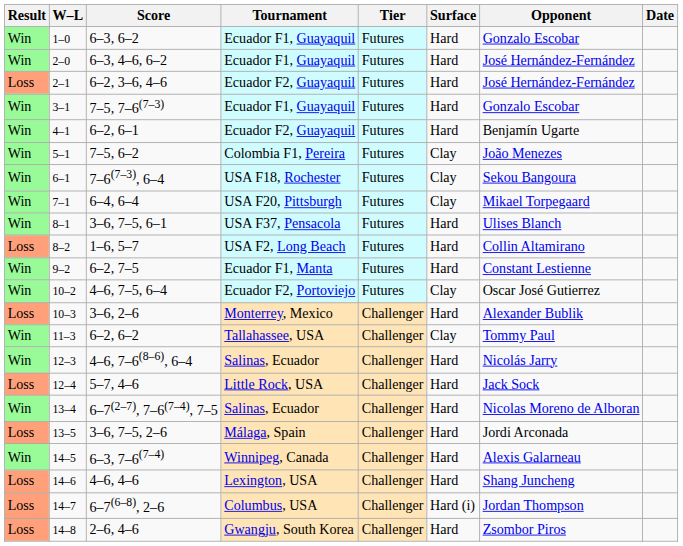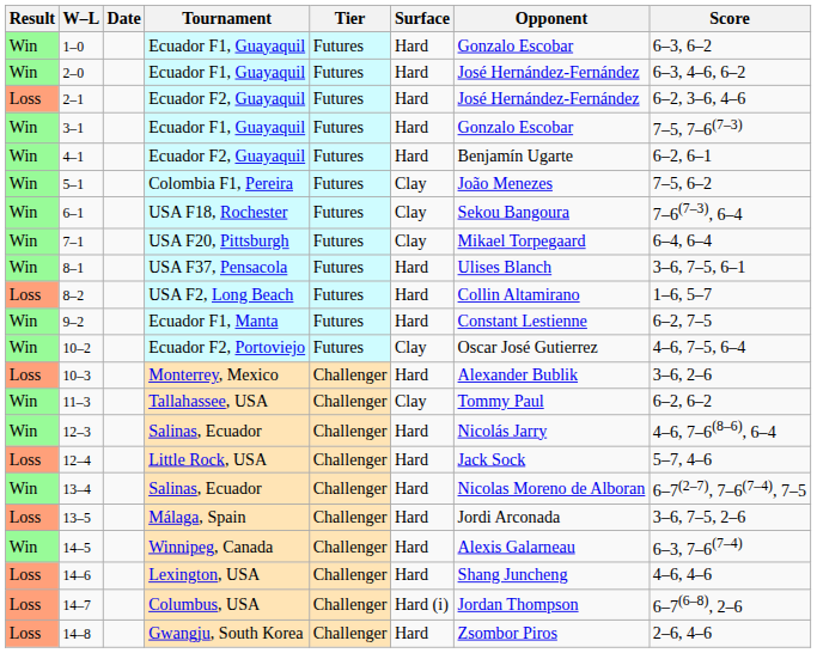 <table class="sortable wikitable">
 <tr>
 <th>Result</th>
 <th class="unsortable">W–L</th>
-<th class="unsortable">Score</th>
+<th>Date</th>
 <th>Tournament</th>
 <th>Tier</th>
 <th>Surface</th>
 <th>Opponent</th>
-<th>Date</th>
+<th class="unsortable">Score</th>
 </tr>
 <tr>
 <td bgcolor=98fb98>Win</td>
 <td><small>1–0</small></td>
-<td>6–3, 6–2</td>
+<td></td>
 <td style="background:#cffcff;">Ecuador F1, <a href='#'>Guayaquil</a></td>
 <td style="background:#cffcff;">Futures</td>
 <td>Hard</td>
 <td> <a href='#'>Gonzalo Escobar</a></td>
-<td></td>
+<td>6–3, 6–2</td>
 </tr>
 <tr>
 <td bgcolor=98fb98>Win</td>
 <td><small>2–0</small></td>
-<td>6–3, 4–6, 6–2</td>
+<td></td>
 <td bgcolor=cffcff>Ecuador F1, <a href='#'>Guayaquil</a></td>
 <td bgcolor=cffcff>Futures</td>
 <td>Hard</td>
 <td> <a href='#'>José Hernández-Fernández</a></td>
-<td></td>
+<td>6–3, 4–6, 6–2</td>
 </tr>
 <tr>
 <td bgcolor=#FFA07A>Loss</td>
 <td><small>2–1</small></td>
-<td>6–2, 3–6, 4–6</td>
+<td></td>
 <td bgcolor=cffcff>Ecuador F2, <a href='#'>Guayaquil</a></td>
 <td bgcolor=cffcff>Futures</td>
 <td>Hard</td>
 <td> <a href='#'>José Hernández-Fernández</a></td>
-<td></td>
+<td>6–2, 3–6, 4–6</td>
 </tr>
 <tr>
 <td bgcolor=98fb98>Win</td>
 <td><small>3–1</small></td>
-<td>7–5, 7–6<sup>(7–3)</sup></td>
+<td></td>
 <td bgcolor=cffcff>Ecuador F1, <a href='#'>Guayaquil</a></td>
 <td bgcolor=cffcff>Futures</td>
 <td>Hard</td>
 <td> <a href='#'>Gonzalo Escobar</a></td>
-<td></td>
+<td>7–5, 7–6<sup>(7–3)</sup></td>
 </tr>
 <tr>
 <td bgcolor=98fb98>Win</td>
 <td><small>4–1</small></td>
-<td>6–2, 6–1</td>
+<td></td>
 <td bgcolor=cffcff>Ecuador F2, <a href='#'>Guayaquil</a></td>
 <td bgcolor=cffcff>Futures</td>
 <td>Hard</td>
 <td> Benjamín Ugarte</td>
-<td></td>
+<td>6–2, 6–1</td>
 </tr>
 <tr>
 <td bgcolor=98fb98>Win</td>
 <td><small>5–1</small></td>
-<td>7–5, 6–2</td>
+<td></td>
 <td style="background:#cffcff;">Colombia F1, <a href='#'>Pereira</a></td>
 <td style="background:#cffcff;">Futures</td>
 <td>Clay</td>
 <td> <a href='#'>João Menezes</a></td>
-<td></td>
+<td>7–5, 6–2</td>
 </tr>
 <tr>
 <td bgcolor=98fb98>Win</td>
 <td><small>6–1</small></td>
-<td>7–6<sup>(7–3)</sup>, 6–4</td>
+<td></td>
 <td style="background:#cffcff;">USA F18, <a href='#'>Rochester</a></td>
 <td style="background:#cffcff;">Futures</td>
 <td>Clay</td>
 <td> <a href='#'>Sekou Bangoura</a></td>
-<td></td>
+<td>7–6<sup>(7–3)</sup>, 6–4</td>
 </tr>
 <tr>
 <td bgcolor=98fb98>Win</td>
 <td><small>7–1</small></td>
-<td>6–4, 6–4</td>
+<td></td>
 <td style="background:#cffcff;">USA F20, <a href='#'>Pittsburgh</a></td>
 <td style="background:#cffcff;">Futures</td>
 <td>Clay</td>
 <td> <a href='#'>Mikael Torpegaard</a></td>
-<td></td>
+<td>6–4, 6–4</td>
 </tr>
 <tr>
 <td bgcolor=98fb98>Win</td>
 <td><small>8–1</small></td>
-<td>3–6, 7–5, 6–1</td>
+<td></td>
 <td style="background:#cffcff;">USA F37, <a href='#'>Pensacola</a></td>
 <td style="background:#cffcff;">Futures</td>
 <td>Hard</td>
 <td> <a href='#'>Ulises Blanch</a></td>
-<td></td>
+<td>3–6, 7–5, 6–1</td>
 </tr>
 <tr>
 <td bgcolor=#FFA07A>Loss</td>
 <td><small>8–2</small></td>
-<td>1–6, 5–7</td>
+<td></td>
 <td style="background:#cffcff;">USA F2, <a href='#'>Long Beach</a></td>
 <td style="background:#cffcff;">Futures</td>
 <td>Hard</td>
 <td> <a href='#'>Collin Altamirano</a></td>
-<td></td>
+<td>1–6, 5–7</td>
 </tr>
 <tr>
 <td bgcolor=98fb98>Win</td>
 <td><small>9–2</small></td>
-<td>6–2, 7–5</td>
+<td></td>
 <td bgcolor=cffcff>Ecuador F1, <a href='#'>Manta</a></td>
 <td bgcolor=cffcff>Futures</td>
 <td>Hard</td>
 <td> <a href='#'>Constant Lestienne</a></td>
-<td></td>
+<td>6–2, 7–5</td>
 </tr>
 <tr>
 <td bgcolor=98fb98>Win</td>
 <td><small>10–2</small></td>
-<td>4–6, 7–5, 6–4</td>
+<td></td>
 <td bgcolor=cffcff>Ecuador F2, <a href='#'>Portoviejo</a></td>
 <td bgcolor=cffcff>Futures</td>
 <td>Clay</td>
 <td> Oscar José Gutierrez</td>
-<td></td>
+<td>4–6, 7–5, 6–4</td>
 </tr>
 <tr>
 <td bgcolor=#FFA07A>Loss</td>
 <td><small>10–3</small></td>
-<td>3–6, 2–6</td>
+<td><a href='#'></a></td>
 <td style="background:moccasin;"><a href='#'>Monterrey</a>, Mexico</td>
 <td style="background:moccasin;">Challenger</td>
 <td>Hard</td>
 <td> <a href='#'>Alexander Bublik</a></td>
-<td><a href='#'></a></td>
+<td>3–6, 2–6</td>
 </tr>
 <tr>
 <td bgcolor=98fb98>Win</td>
 <td><small>11–3</small></td>
-<td>6–2, 6–2</td>
+<td><a href='#'></a></td>
 <td style="background:moccasin;"><a href='#'>Tallahassee</a>, USA</td>
 <td style="background:moccasin;">Challenger</td>
 <td>Clay</td>
 <td> <a href='#'>Tommy Paul</a></td>
-<td><a href='#'></a></td>
+<td>6–2, 6–2</td>
 </tr>
 <tr>
 <td bgcolor=98fb98>Win</td>
 <td><small>12–3</small></td>
-<td>4–6, 7–6<sup>(8–6)</sup>,  6–4</td>
+<td><a href='#'></a></td>
 <td style="background:moccasin;"><a href='#'>Salinas</a>, Ecuador</td>
 <td style="background:moccasin;">Challenger</td>
 <td>Hard</td>
 <td> <a href='#'>Nicolás Jarry</a></td>
-<td><a href='#'></a></td>
+<td>4–6, 7–6<sup>(8–6)</sup>,  6–4</td>
 </tr>
 <tr>
 <td bgcolor=#FFA07A>Loss</td>
 <td><small>12–4</small></td>
-<td>5–7, 4–6</td>
+<td><a href='#'></a></td>
 <td style="background:moccasin;"><a href='#'>Little Rock</a>, USA</td>
 <td style="background:moccasin;">Challenger</td>
 <td>Hard</td>
 <td> <a href='#'>Jack Sock</a></td>
-<td><a href='#'></a></td>
+<td>5–7, 4–6</td>
 </tr>
 <tr>
 <td bgcolor=98fb98>Win</td>
 <td><small>13–4</small></td>
-<td>6–7<sup>(2–7)</sup>, 7–6<sup>(7–4)</sup>, 7–5</td>
+<td><a href='#'></a></td>
 <td style="background:moccasin;"><a href='#'>Salinas</a>, Ecuador</td>
 <td style="background:moccasin;">Challenger</td>
 <td>Hard</td>
 <td> <a href='#'>Nicolas Moreno de Alboran</a></td>
-<td><a href='#'></a></td>
+<td>6–7<sup>(2–7)</sup>, 7–6<sup>(7–4)</sup>, 7–5</td>
 </tr>
 <tr>
 <td bgcolor=#FFA07A>Loss</td>
 <td><small>13–5</small></td>
-<td>3–6, 7–5, 2–6</td>
+<td><a href='#'></a></td>
 <td style="background:moccasin;"><a href='#'>Málaga</a>, Spain</td>
 <td style="background:moccasin;">Challenger</td>
 <td>Hard</td>
 <td> Jordi Arconada</td>
-<td><a href='#'></a></td>
+<td>3–6, 7–5, 2–6</td>
 </tr>
 <tr>
 <td bgcolor=98fb98>Win</td>
 <td><small>14–5</small></td>
-<td>6–3, 7–6<sup>(7–4)</sup></td>
+<td><a href='#'></a></td>
 <td style="background:moccasin;"><a href='#'>Winnipeg</a>, Canada</td>
 <td style="background:moccasin;">Challenger</td>
 <td>Hard</td>
 <td> <a href='#'>Alexis Galarneau</a></td>
-<td><a href='#'></a></td>
+<td>6–3, 7–6<sup>(7–4)</sup></td>
 </tr>
 <tr>
 <td bgcolor=#FFA07A>Loss</td>
 <td><small>14–6</small></td>
-<td>4–6, 4–6</td>
+<td><a href='#'></a></td>
 <td style="background:moccasin;"><a href='#'>Lexington</a>, USA</td>
 <td style="background:moccasin;">Challenger</td>
 <td>Hard</td>
 <td> <a href='#'>Shang Juncheng</a></td>
-<td><a href='#'></a></td>
+<td>4–6, 4–6</td>
 </tr>
 <tr>
 <td bgcolor=#FFA07A>Loss</td>
 <td><small>14–7</small></td>
-<td>6–7<sup>(6–8)</sup>, 2–6</td>
+<td><a href='#'></a></td>
 <td style="background:moccasin;"><a href='#'>Columbus</a>, USA</td>
 <td style="background:moccasin;">Challenger</td>
 <td>Hard (i)</td>
 <td> <a href='#'>Jordan Thompson</a></td>
-<td><a href='#'></a></td>
+<td>6–7<sup>(6–8)</sup>, 2–6</td>
 </tr>
 <tr>
 <td bgcolor=#FFA07A>Loss</td>
 <td><small>14–8</small></td>
-<td>2–6, 4–6</td>
+<td><a href='#'></a></td>
 <td style="background:moccasin;"><a href='#'>Gwangju</a>, South Korea</td>
 <td style="background:moccasin;">Challenger</td>
 <td>Hard</td>
 <td> <a href='#'>Zsombor Piros</a></td>
-<td><a href='#'></a></td>
+<td>2–6, 4–6</td>
 </tr>
 </table>
